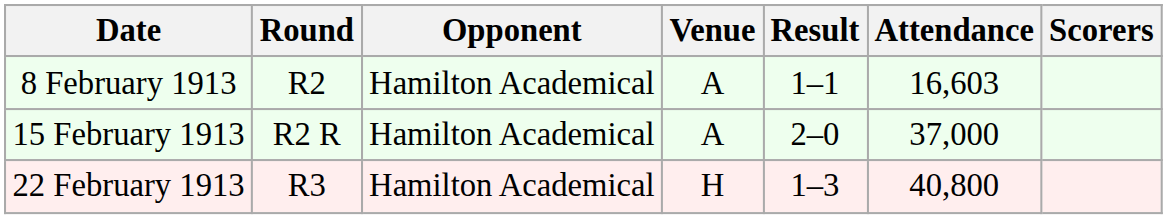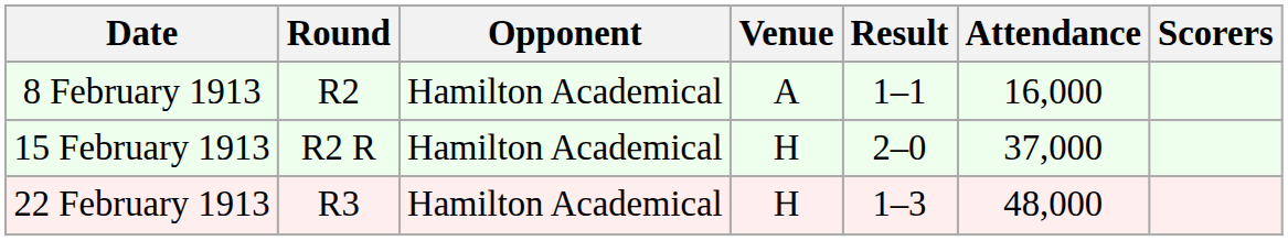 <table class="wikitable sortable" style="font-size:100%; text-align:center">
 <tr>
 <th>Date</th>
 <th>Round</th>
 <th>Opponent</th>
 <th>Venue</th>
 <th>Result</th>
 <th>Attendance</th>
 <th>Scorers</th>
 </tr>
 <tr bgcolor = "#EEFFEE">
 <td>8 February 1913</td>
 <td>R2</td>
 <td>Hamilton Academical</td>
 <td>A</td>
 <td>1–1</td>
-<td>16,603</td>
+<td>16,000</td>
 <td></td>
 </tr>
 <tr bgcolor = "#EEFFEE">
 <td>15 February 1913</td>
 <td>R2 R</td>
 <td>Hamilton Academical</td>
-<td>A</td>
+<td>H</td>
 <td>2–0</td>
 <td>37,000</td>
 <td></td>
 </tr>
 <tr bgcolor = "#FFEEEE">
 <td>22 February 1913</td>
 <td>R3</td>
 <td>Hamilton Academical</td>
 <td>H</td>
 <td>1–3</td>
-<td>40,800</td>
+<td>48,000</td>
 <td></td>
 </tr>
 </table>
